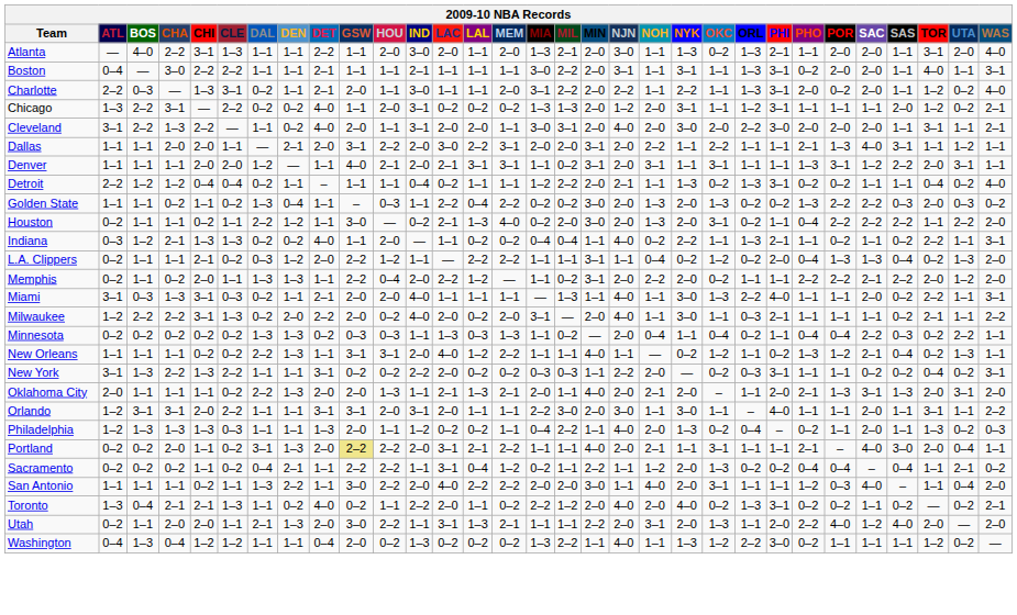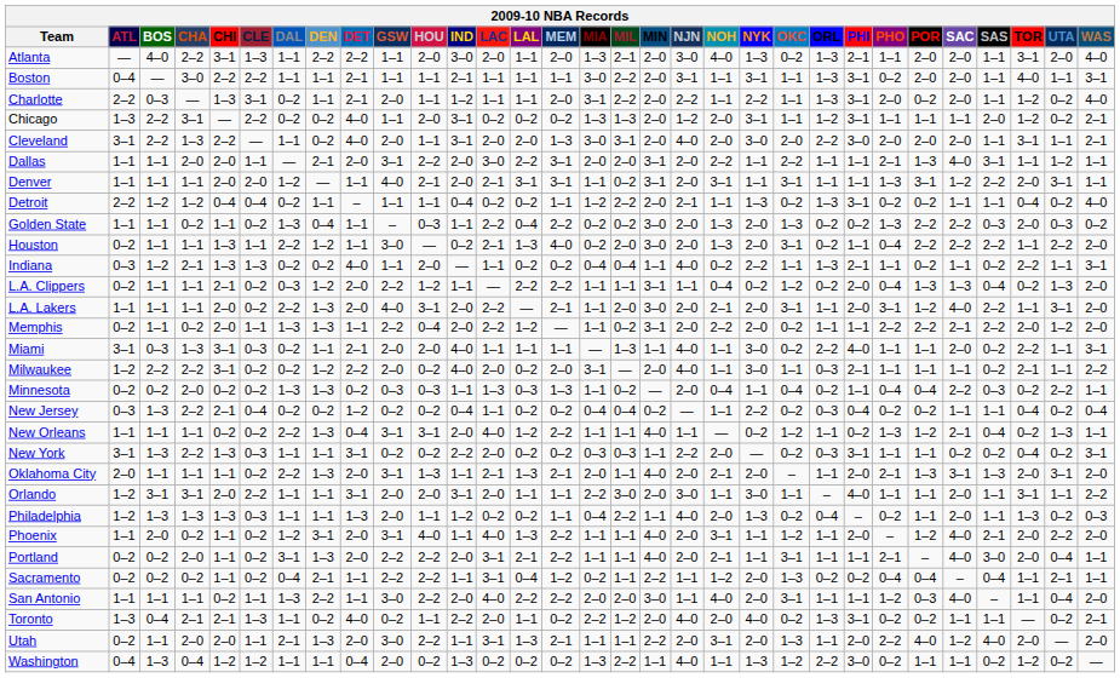 <table class="wikitable mw-collapsible mw-collapsed" style="font-size:86%; text-align:center;">
 <tr>
 <th colspan=31>2009-10 NBA Records</th>
 </tr>
 <tr>
 <th width=100>Team</th>
 <th style="background:#00004d;color:#C41E3a;width=35">ATL</th>
 <th style="background:#006400;color:#FFFFFF;width=35">BOS</th>
 <th style="background:#253E6A;color:#DF5106;width=35">CHA</th>
 <th style="background:#FF0000;color:#000000;width=35">CHI</th>
 <th style="background:#9F1F32;color:#001D43;width=35">CLE</th>
 <th style="background:#0055BA;color:#898D8F;width=35">DAL</th>
 <th style="background:#4C92CC;color:#FDB827;width=35">DEN</th>
 <th style="background:#006BB7;color:#ED164B;width=35">DET</th>
 <th style="background:#072E63;color:#DC5A34;width=35">GSW</th>
 <th style="background:#D31145;color:#CBD4D8;width=35">HOU</th>
 <th style="background:#000080;color:#FFD700;width=35">IND</th>
 <th style="background:#F9160D;color:#1A2E8B;width=35">LAC</th>
 <th style="background:#800080;color:#FFD700;width=35">LAL</th>
 <th style="background:#00265B;color:#BAD1EB;width=35">MEM</th>
 <th style="background:#000000;color:#8B0000;width=35">MIA</th>
 <th style="background:#00471B;color:#AC1A2F;width=35">MIL</th>
 <th style="background:#044D80;color:#000000;width=35">MIN</th>
 <th style="background:#12305B;color:#C4CED4;width=35">NJN</th>
 <th style="background:#0093B1;color:#FDB827;width=35">NOH</th>
 <th style="background:#0000FF;color:#FF8C00;width=35">NYK</th>
 <th style="background:#007DC3;color:#F05033;width=35">OKC</th>
 <th style="background:#0000FF;color:#000000;width=35">ORL</th>
 <th style="background:#FF0000;color:#0000FF;width=35">PHI</th>
 <th style="background:#800080;color:#FF4500;width=35">PHO</th>
 <th style="background:#000000;color:#FF0000;width=35">POR</th>
 <th style="background:#6846A8;color:#FFFFFF;width=35">SAC</th>
 <th style="background:#000000;color:#C0C0C0;width=35">SAS</th>
 <th style="background:#FF0000;color:#000000;width=35">TOR</th>
 <th style="background:#042A5C;color:#4C8ECC;width=35">UTA</th>
 <th style="background:#044D7D;color:#BC7A44;width=35">WAS</th>
 </tr>
 <tr>
 <td style="text-align:left;"><a href='#'>Atlanta</a></td>
 <td>—</td>
 <td>4–0</td>
 <td>2–2</td>
 <td>3–1</td>
 <td>1–3</td>
 <td>1–1</td>
-<td>1–1</td>
+<td>2–2</td>
 <td>2–2</td>
 <td>1–1</td>
 <td>2–0</td>
 <td>3–0</td>
 <td>2–0</td>
 <td>1–1</td>
 <td>2–0</td>
 <td>1–3</td>
 <td>2–1</td>
 <td>2–0</td>
 <td>3–0</td>
-<td>1–1</td>
+<td>4–0</td>
 <td>1–3</td>
 <td>0–2</td>
 <td>1–3</td>
 <td>2–1</td>
 <td>1–1</td>
 <td>2–0</td>
 <td>2–0</td>
 <td>1–1</td>
 <td>3–1</td>
 <td>2–0</td>
 <td>4–0</td>
 </tr>
 <tr>
 <td style="text-align:left;"><a href='#'>Boston</a></td>
 <td>0–4</td>
 <td>—</td>
 <td>3–0</td>
 <td>2–2</td>
 <td>2–2</td>
 <td>1–1</td>
 <td>1–1</td>
 <td>2–1</td>
 <td>1–1</td>
 <td>1–1</td>
 <td>2–1</td>
 <td>1–1</td>
 <td>1–1</td>
 <td>1–1</td>
 <td>3–0</td>
 <td>2–2</td>
 <td>2–0</td>
 <td>3–1</td>
 <td>1–1</td>
 <td>3–1</td>
 <td>1–1</td>
 <td>1–3</td>
 <td>3–1</td>
 <td>0–2</td>
 <td>2–0</td>
 <td>2–0</td>
 <td>1–1</td>
 <td>4–0</td>
 <td>1–1</td>
 <td>3–1</td>
 </tr>
 <tr>
 <td style="text-align:left;"><a href='#'>Charlotte</a></td>
 <td>2–2</td>
 <td>0–3</td>
 <td>—</td>
 <td>1–3</td>
 <td>3–1</td>
 <td>0–2</td>
 <td>1–1</td>
 <td>2–1</td>
 <td>2–0</td>
 <td>1–1</td>
-<td>3–0</td>
+<td>1–2</td>
 <td>1–1</td>
 <td>1–1</td>
 <td>2–0</td>
 <td>3–1</td>
 <td>2–2</td>
 <td>2–0</td>
 <td>2–2</td>
 <td>1–1</td>
 <td>2–2</td>
 <td>1–1</td>
 <td>1–3</td>
 <td>3–1</td>
 <td>2–0</td>
 <td>0–2</td>
 <td>2–0</td>
 <td>1–1</td>
 <td>1–2</td>
 <td>0–2</td>
 <td>4–0</td>
 </tr>
 <tr>
 <td style="text-align:left;">Chicago</td>
 <td>1–3</td>
 <td>2–2</td>
 <td>3–1</td>
 <td>—</td>
 <td>2–2</td>
 <td>0–2</td>
 <td>0–2</td>
 <td>4–0</td>
 <td>1–1</td>
 <td>2–0</td>
 <td>3–1</td>
 <td>0–2</td>
 <td>0–2</td>
 <td>0–2</td>
 <td>1–3</td>
 <td>1–3</td>
 <td>2–0</td>
 <td>1–2</td>
 <td>2–0</td>
 <td>3–1</td>
 <td>1–1</td>
 <td>1–2</td>
 <td>3–1</td>
 <td>1–1</td>
 <td>1–1</td>
 <td>1–1</td>
 <td>2–0</td>
 <td>1–2</td>
 <td>0–2</td>
 <td>2–1</td>
 </tr>
 <tr>
 <td style="text-align:left;"><a href='#'>Cleveland</a></td>
 <td>3–1</td>
 <td>2–2</td>
 <td>1–3</td>
 <td>2–2</td>
 <td>—</td>
 <td>1–1</td>
 <td>0–2</td>
 <td>4–0</td>
 <td>2–0</td>
 <td>1–1</td>
 <td>3–1</td>
 <td>2–0</td>
 <td>2–0</td>
-<td>1–1</td>
+<td>1–3</td>
 <td>3–0</td>
 <td>3–1</td>
 <td>2–0</td>
 <td>4–0</td>
 <td>2–0</td>
 <td>3–0</td>
 <td>2–0</td>
 <td>2–2</td>
 <td>3–0</td>
 <td>2–0</td>
 <td>2–0</td>
 <td>2–0</td>
 <td>1–1</td>
 <td>3–1</td>
 <td>1–1</td>
 <td>2–1</td>
 </tr>
 <tr>
 <td style="text-align:left;"><a href='#'>Dallas</a></td>
 <td>1–1</td>
 <td>1–1</td>
 <td>2–0</td>
 <td>2–0</td>
 <td>1–1</td>
 <td>—</td>
 <td>2–1</td>
 <td>2–0</td>
 <td>3–1</td>
 <td>2–2</td>
 <td>2–0</td>
 <td>3–0</td>
 <td>2–2</td>
 <td>3–1</td>
 <td>2–0</td>
 <td>2–0</td>
 <td>3–1</td>
 <td>2–0</td>
 <td>2–2</td>
 <td>1–1</td>
 <td>2–2</td>
 <td>1–1</td>
 <td>1–1</td>
 <td>2–1</td>
 <td>1–3</td>
 <td>4–0</td>
 <td>3–1</td>
 <td>1–1</td>
 <td>1–2</td>
 <td>1–1</td>
 </tr>
 <tr>
 <td style="text-align:left;"><a href='#'>Denver</a></td>
 <td>1–1</td>
 <td>1–1</td>
 <td>1–1</td>
 <td>2–0</td>
 <td>2–0</td>
 <td>1–2</td>
 <td>—</td>
 <td>1–1</td>
 <td>4–0</td>
 <td>2–1</td>
 <td>2–0</td>
 <td>2–1</td>
 <td>3–1</td>
 <td>3–1</td>
 <td>1–1</td>
 <td>0–2</td>
 <td>3–1</td>
 <td>2–0</td>
 <td>3–1</td>
 <td>1–1</td>
 <td>3–1</td>
 <td>1–1</td>
 <td>1–1</td>
 <td>1–3</td>
 <td>3–1</td>
 <td>1–2</td>
 <td>2–2</td>
 <td>2–0</td>
 <td>3–1</td>
 <td>1–1</td>
 </tr>
 <tr>
 <td style="text-align:left;"><a href='#'>Detroit</a></td>
 <td>2–2</td>
 <td>1–2</td>
 <td>1–2</td>
 <td>0–4</td>
 <td>0–4</td>
 <td>0–2</td>
 <td>1–1</td>
 <td>–</td>
 <td>1–1</td>
 <td>1–1</td>
 <td>0–4</td>
 <td>0–2</td>
-<td>1–1</td>
+<td>0–2</td>
 <td>1–1</td>
 <td>1–2</td>
 <td>2–2</td>
 <td>2–0</td>
 <td>2–1</td>
 <td>1–1</td>
 <td>1–3</td>
 <td>0–2</td>
 <td>1–3</td>
 <td>3–1</td>
 <td>0–2</td>
 <td>0–2</td>
 <td>1–1</td>
 <td>1–1</td>
 <td>0–4</td>
 <td>0–2</td>
 <td>4–0</td>
 </tr>
 <tr>
 <td style="text-align:left;"><a href='#'>Golden State</a></td>
 <td>1–1</td>
 <td>1–1</td>
 <td>0–2</td>
 <td>1–1</td>
 <td>0–2</td>
 <td>1–3</td>
 <td>0–4</td>
 <td>1–1</td>
 <td>–</td>
 <td>0–3</td>
 <td>1–1</td>
 <td>2–2</td>
 <td>0–4</td>
 <td>2–2</td>
 <td>0–2</td>
 <td>0–2</td>
 <td>3–0</td>
 <td>2–0</td>
 <td>1–3</td>
 <td>2–0</td>
 <td>1–3</td>
 <td>0–2</td>
 <td>0–2</td>
 <td>1–3</td>
 <td>2–2</td>
 <td>2–2</td>
 <td>0–3</td>
 <td>2–0</td>
 <td>0–3</td>
 <td>0–2</td>
 </tr>
 <tr>
 <td style="text-align:left;"><a href='#'>Houston</a></td>
 <td>0–2</td>
 <td>1–1</td>
 <td>1–1</td>
-<td>0–2</td>
+<td>1–3</td>
 <td>1–1</td>
 <td>2–2</td>
 <td>1–2</td>
 <td>1–1</td>
 <td>3–0</td>
 <td>—</td>
 <td>0–2</td>
 <td>2–1</td>
 <td>1–3</td>
 <td>4–0</td>
 <td>0–2</td>
 <td>2–0</td>
 <td>3–0</td>
 <td>2–0</td>
 <td>1–3</td>
 <td>2–0</td>
 <td>3–1</td>
 <td>0–2</td>
 <td>1–1</td>
 <td>0–4</td>
 <td>2–2</td>
 <td>2–2</td>
 <td>2–2</td>
 <td>1–1</td>
 <td>2–2</td>
 <td>2–0</td>
 </tr>
 <tr>
 <td style="text-align:left;"><a href='#'>Indiana</a></td>
 <td>0–3</td>
 <td>1–2</td>
 <td>2–1</td>
 <td>1–3</td>
 <td>1–3</td>
 <td>0–2</td>
 <td>0–2</td>
 <td>4–0</td>
 <td>1–1</td>
 <td>2–0</td>
 <td>—</td>
 <td>1–1</td>
 <td>0–2</td>
 <td>0–2</td>
 <td>0–4</td>
 <td>0–4</td>
 <td>1–1</td>
 <td>4–0</td>
 <td>0–2</td>
 <td>2–2</td>
 <td>1–1</td>
 <td>1–3</td>
 <td>2–1</td>
 <td>1–1</td>
 <td>0–2</td>
 <td>1–1</td>
 <td>0–2</td>
 <td>2–2</td>
 <td>1–1</td>
 <td>3–1</td>
 </tr>
 <tr>
 <td style="text-align:left;"><a href='#'>L.A. Clippers</a></td>
 <td>0–2</td>
 <td>1–1</td>
 <td>1–1</td>
 <td>2–1</td>
 <td>0–2</td>
 <td>0–3</td>
 <td>1–2</td>
 <td>2–0</td>
 <td>2–2</td>
 <td>1–2</td>
 <td>1–1</td>
 <td>—</td>
 <td>2–2</td>
 <td>2–2</td>
 <td>1–1</td>
 <td>1–1</td>
 <td>3–1</td>
 <td>1–1</td>
 <td>0–4</td>
 <td>0–2</td>
 <td>1–2</td>
 <td>0–2</td>
 <td>2–0</td>
 <td>0–4</td>
 <td>1–3</td>
 <td>1–3</td>
 <td>0–4</td>
 <td>0–2</td>
 <td>1–3</td>
 <td>2–0</td>
 </tr>
 <tr>
+<td style="text-align:left;"><a href='#'>L.A. Lakers</a></td>
+<td>1–1</td>
+<td>1–1</td>
+<td>1–1</td>
+<td>2–0</td>
+<td>0–2</td>
+<td>2–2</td>
+<td>1–3</td>
+<td>2–0</td>
+<td>4–0</td>
+<td>3–1</td>
+<td>2–0</td>
+<td>2–2</td>
+<td>—</td>
+<td>2–1</td>
+<td>1–1</td>
+<td>2–0</td>
+<td>3–0</td>
+<td>2–0</td>
+<td>2–1</td>
+<td>2–0</td>
+<td>3–1</td>
+<td>1–1</td>
+<td>2–0</td>
+<td>3–1</td>
+<td>1–2</td>
+<td>4–0</td>
+<td>2–2</td>
+<td>1–1</td>
+<td>3–1</td>
+<td>2–0</td>
+</tr>
+<tr>
 <td style="text-align:left;"><a href='#'>Memphis</a></td>
 <td>0–2</td>
 <td>1–1</td>
 <td>0–2</td>
 <td>2–0</td>
 <td>1–1</td>
 <td>1–3</td>
 <td>1–3</td>
 <td>1–1</td>
 <td>2–2</td>
 <td>0–4</td>
 <td>2–0</td>
 <td>2–2</td>
 <td>1–2</td>
 <td>—</td>
 <td>1–1</td>
 <td>0–2</td>
 <td>3–1</td>
 <td>2–0</td>
 <td>2–2</td>
 <td>2–0</td>
 <td>0–2</td>
 <td>1–1</td>
 <td>1–1</td>
 <td>2–2</td>
 <td>2–2</td>
 <td>2–1</td>
 <td>2–2</td>
 <td>2–0</td>
 <td>1–2</td>
 <td>2–0</td>
 </tr>
 <tr>
 <td style="text-align:left;"><a href='#'>Miami</a></td>
 <td>3–1</td>
 <td>0–3</td>
 <td>1–3</td>
 <td>3–1</td>
 <td>0–3</td>
 <td>0–2</td>
 <td>1–1</td>
 <td>2–1</td>
 <td>2–0</td>
 <td>2–0</td>
 <td>4–0</td>
 <td>1–1</td>
 <td>1–1</td>
 <td>1–1</td>
 <td>—</td>
 <td>1–3</td>
 <td>1–1</td>
 <td>4–0</td>
 <td>1–1</td>
 <td>3–0</td>
-<td>1–3</td>
+<td>0–2</td>
 <td>2–2</td>
 <td>4–0</td>
 <td>1–1</td>
 <td>1–1</td>
 <td>2–0</td>
 <td>0–2</td>
 <td>2–2</td>
 <td>1–1</td>
 <td>3–1</td>
 </tr>
 <tr>
 <td style="text-align:left;"><a href='#'>Milwaukee</a></td>
 <td>1–2</td>
 <td>2–2</td>
 <td>2–2</td>
 <td>3–1</td>
-<td>1–3</td>
 <td>0–2</td>
-<td>2–0</td>
+<td>0–2</td>
+<td>1–2</td>
 <td>2–2</td>
 <td>2–0</td>
 <td>0–2</td>
 <td>4–0</td>
 <td>2–0</td>
 <td>0–2</td>
 <td>2–0</td>
 <td>3–1</td>
 <td>—</td>
 <td>2–0</td>
 <td>4–0</td>
 <td>1–1</td>
 <td>3–0</td>
 <td>1–1</td>
 <td>0–3</td>
 <td>2–1</td>
 <td>1–1</td>
 <td>1–1</td>
 <td>1–1</td>
 <td>0–2</td>
 <td>2–1</td>
 <td>1–1</td>
 <td>2–2</td>
 </tr>
 <tr>
 <td style="text-align:left;"><a href='#'>Minnesota</a></td>
 <td>0–2</td>
 <td>0–2</td>
-<td>0–2</td>
+<td>2–0</td>
 <td>0–2</td>
 <td>0–2</td>
 <td>1–3</td>
 <td>1–3</td>
 <td>0–2</td>
 <td>0–3</td>
 <td>0–3</td>
 <td>1–1</td>
 <td>1–3</td>
 <td>0–3</td>
 <td>1–3</td>
 <td>1–1</td>
 <td>0–2</td>
 <td>—</td>
 <td>2–0</td>
 <td>0–4</td>
 <td>1–1</td>
 <td>0–4</td>
 <td>0–2</td>
 <td>1–1</td>
 <td>0–4</td>
 <td>0–4</td>
 <td>2–2</td>
 <td>0–3</td>
 <td>0–2</td>
 <td>2–2</td>
 <td>1–1</td>
 </tr>
 <tr>
+<td style="text-align:left;"><a href='#'>New Jersey</a></td>
+<td>0–3</td>
+<td>1–3</td>
+<td>2–2</td>
+<td>2–1</td>
+<td>0–4</td>
+<td>0–2</td>
+<td>0–2</td>
+<td>1–2</td>
+<td>0–2</td>
+<td>0–2</td>
+<td>0–4</td>
+<td>1–1</td>
+<td>0–2</td>
+<td>0–2</td>
+<td>0–4</td>
+<td>0–4</td>
+<td>0–2</td>
+<td>—</td>
+<td>1–1</td>
+<td>2–2</td>
+<td>0–2</td>
+<td>0–3</td>
+<td>0–4</td>
+<td>0–2</td>
+<td>0–2</td>
+<td>1–1</td>
+<td>1–1</td>
+<td>0–4</td>
+<td>0–2</td>
+<td>0–4</td>
+</tr>
+<tr>
 <td style="text-align:left;"><a href='#'>New Orleans</a></td>
 <td>1–1</td>
 <td>1–1</td>
 <td>1–1</td>
 <td>0–2</td>
 <td>0–2</td>
 <td>2–2</td>
 <td>1–3</td>
-<td>1–1</td>
+<td>0–4</td>
 <td>3–1</td>
 <td>3–1</td>
 <td>2–0</td>
 <td>4–0</td>
 <td>1–2</td>
 <td>2–2</td>
 <td>1–1</td>
 <td>1–1</td>
 <td>4–0</td>
 <td>1–1</td>
 <td>—</td>
 <td>0–2</td>
 <td>1–2</td>
 <td>1–1</td>
 <td>0–2</td>
 <td>1–3</td>
 <td>1–2</td>
 <td>2–1</td>
 <td>0–4</td>
 <td>0–2</td>
 <td>1–3</td>
 <td>1–1</td>
 </tr>
 <tr>
 <td style="text-align:left;"><a href='#'>New York</a></td>
 <td>3–1</td>
 <td>1–3</td>
 <td>2–2</td>
 <td>1–3</td>
-<td>2–2</td>
+<td>0–3</td>
 <td>1–1</td>
 <td>1–1</td>
 <td>3–1</td>
 <td>0–2</td>
 <td>0–2</td>
 <td>2–2</td>
 <td>2–0</td>
 <td>0–2</td>
 <td>0–2</td>
 <td>0–3</td>
 <td>0–3</td>
 <td>1–1</td>
 <td>2–2</td>
 <td>2–0</td>
 <td>—</td>
 <td>0–2</td>
 <td>0–3</td>
 <td>3–1</td>
 <td>1–1</td>
 <td>1–1</td>
 <td>0–2</td>
 <td>0–2</td>
 <td>0–4</td>
 <td>0–2</td>
 <td>3–1</td>
 </tr>
 <tr>
 <td style="text-align:left;"><a href='#'>Oklahoma City</a></td>
 <td>2–0</td>
 <td>1–1</td>
 <td>1–1</td>
 <td>1–1</td>
 <td>0–2</td>
 <td>2–2</td>
 <td>1–3</td>
 <td>2–0</td>
-<td>2–0</td>
+<td>3–1</td>
 <td>1–3</td>
 <td>1–1</td>
 <td>2–1</td>
 <td>1–3</td>
 <td>2–1</td>
 <td>2–0</td>
 <td>1–1</td>
 <td>4–0</td>
 <td>2–0</td>
 <td>2–1</td>
 <td>2–0</td>
 <td>–</td>
 <td>1–1</td>
 <td>2–0</td>
 <td>2–1</td>
 <td>1–3</td>
 <td>3–1</td>
 <td>1–3</td>
 <td>2–0</td>
 <td>3–1</td>
 <td>2–0</td>
 </tr>
 <tr>
 <td style="text-align:left;"><a href='#'>Orlando</a></td>
 <td>1–2</td>
 <td>3–1</td>
 <td>3–1</td>
 <td>2–0</td>
 <td>2–2</td>
 <td>1–1</td>
 <td>1–1</td>
 <td>3–1</td>
-<td>3–1</td>
+<td>2–0</td>
 <td>2–0</td>
 <td>3–1</td>
 <td>2–0</td>
 <td>1–1</td>
 <td>1–1</td>
 <td>2–2</td>
 <td>3–0</td>
 <td>2–0</td>
 <td>3–0</td>
 <td>1–1</td>
 <td>3–0</td>
 <td>1–1</td>
 <td>–</td>
 <td>4–0</td>
 <td>1–1</td>
 <td>1–1</td>
 <td>2–0</td>
 <td>1–1</td>
 <td>3–1</td>
 <td>1–1</td>
 <td>2–2</td>
 </tr>
 <tr>
 <td style="text-align:left;"><a href='#'>Philadelphia</a></td>
 <td>1–2</td>
 <td>1–3</td>
 <td>1–3</td>
 <td>1–3</td>
 <td>0–3</td>
 <td>1–1</td>
 <td>1–1</td>
 <td>1–3</td>
 <td>2–0</td>
 <td>1–1</td>
 <td>1–2</td>
 <td>0–2</td>
 <td>0–2</td>
 <td>1–1</td>
 <td>0–4</td>
 <td>2–2</td>
 <td>1–1</td>
 <td>4–0</td>
 <td>2–0</td>
 <td>1–3</td>
 <td>0–2</td>
 <td>0–4</td>
 <td>–</td>
 <td>0–2</td>
 <td>1–1</td>
 <td>2–0</td>
 <td>1–1</td>
 <td>1–3</td>
 <td>0–2</td>
 <td>0–3</td>
 </tr>
 <tr>
+<td style="text-align:left;"><a href='#'>Phoenix</a></td>
+<td>1–1</td>
+<td>2–0</td>
+<td>0–2</td>
+<td>1–1</td>
+<td>0–2</td>
+<td>1–2</td>
+<td>3–1</td>
+<td>2–0</td>
+<td>3–1</td>
+<td>4–0</td>
+<td>1–1</td>
+<td>4–0</td>
+<td>1–3</td>
+<td>2–2</td>
+<td>1–1</td>
+<td>1–1</td>
+<td>4–0</td>
+<td>2–0</td>
+<td>3–1</td>
+<td>1–1</td>
+<td>1–2</td>
+<td>1–1</td>
+<td>2–0</td>
+<td>–</td>
+<td>1–2</td>
+<td>4–0</td>
+<td>2–1</td>
+<td>2–0</td>
+<td>2–2</td>
+<td>2–0</td>
+</tr>
+<tr>
 <td style="text-align:left;"><a href='#'>Portland</a></td>
 <td>0–2</td>
 <td>0–2</td>
 <td>2–0</td>
 <td>1–1</td>
 <td>0–2</td>
 <td>3–1</td>
 <td>1–3</td>
 <td>2–0</td>
-<td style="background: khaki;">2–2</td>
+<td>2–2</td>
 <td>2–2</td>
 <td>2–0</td>
 <td>3–1</td>
 <td>2–1</td>
 <td>2–2</td>
 <td>1–1</td>
 <td>1–1</td>
 <td>4–0</td>
 <td>2–0</td>
 <td>2–1</td>
 <td>1–1</td>
 <td>3–1</td>
 <td>1–1</td>
 <td>1–1</td>
 <td>2–1</td>
 <td>–</td>
 <td>4–0</td>
 <td>3–0</td>
 <td>2–0</td>
 <td>0–4</td>
 <td>1–1</td>
 </tr>
 <tr>
 <td style="text-align:left;"><a href='#'>Sacramento</a></td>
 <td>0–2</td>
 <td>0–2</td>
 <td>0–2</td>
 <td>1–1</td>
 <td>0–2</td>
 <td>0–4</td>
 <td>2–1</td>
 <td>1–1</td>
 <td>2–2</td>
 <td>2–2</td>
 <td>1–1</td>
 <td>3–1</td>
 <td>0–4</td>
 <td>1–2</td>
 <td>0–2</td>
 <td>1–1</td>
 <td>2–2</td>
 <td>1–1</td>
 <td>1–2</td>
 <td>2–0</td>
 <td>1–3</td>
 <td>0–2</td>
 <td>0–2</td>
 <td>0–4</td>
 <td>0–4</td>
 <td>–</td>
 <td>0–4</td>
 <td>1–1</td>
 <td>2–1</td>
-<td>0–2</td>
+<td>1–1</td>
 </tr>
 <tr>
 <td style="text-align:left;"><a href='#'>San Antonio</a></td>
 <td>1–1</td>
 <td>1–1</td>
 <td>1–1</td>
 <td>0–2</td>
 <td>1–1</td>
 <td>1–3</td>
 <td>2–2</td>
 <td>1–1</td>
 <td>3–0</td>
 <td>2–2</td>
 <td>2–0</td>
 <td>4–0</td>
 <td>2–2</td>
 <td>2–2</td>
 <td>2–0</td>
 <td>2–0</td>
 <td>3–0</td>
 <td>1–1</td>
 <td>4–0</td>
 <td>2–0</td>
 <td>3–1</td>
 <td>1–1</td>
 <td>1–1</td>
 <td>1–2</td>
 <td>0–3</td>
 <td>4–0</td>
 <td>–</td>
 <td>1–1</td>
 <td>0–4</td>
 <td>2–0</td>
 </tr>
 <tr>
 <td style="text-align:left;"><a href='#'>Toronto</a></td>
 <td>1–3</td>
 <td>0–4</td>
 <td>2–1</td>
 <td>2–1</td>
 <td>1–3</td>
 <td>1–1</td>
 <td>0–2</td>
 <td>4–0</td>
 <td>0–2</td>
 <td>1–1</td>
 <td>2–2</td>
 <td>2–0</td>
 <td>1–1</td>
 <td>0–2</td>
 <td>2–2</td>
 <td>1–2</td>
 <td>2–0</td>
 <td>4–0</td>
 <td>2–0</td>
 <td>4–0</td>
 <td>0–2</td>
 <td>1–3</td>
 <td>3–1</td>
 <td>0–2</td>
 <td>0–2</td>
 <td>1–1</td>
-<td>0–2</td>
+<td>1–1</td>
 <td>—</td>
 <td>0–2</td>
 <td>2–1</td>
 </tr>
 <tr>
 <td style="text-align:left;"><a href='#'>Utah</a></td>
 <td>0–2</td>
 <td>1–1</td>
 <td>2–0</td>
 <td>2–0</td>
 <td>1–1</td>
 <td>2–1</td>
 <td>1–3</td>
 <td>2–0</td>
 <td>3–0</td>
 <td>2–2</td>
 <td>1–1</td>
 <td>3–1</td>
 <td>1–3</td>
 <td>2–1</td>
 <td>1–1</td>
 <td>1–1</td>
 <td>2–2</td>
 <td>2–0</td>
 <td>3–1</td>
 <td>2–0</td>
 <td>1–3</td>
 <td>1–1</td>
 <td>2–0</td>
 <td>2–2</td>
 <td>4–0</td>
 <td>1–2</td>
 <td>4–0</td>
 <td>2–0</td>
 <td>—</td>
 <td>2–0</td>
 </tr>
 <tr>
 <td style="text-align:left;"><a href='#'>Washington</a></td>
 <td>0–4</td>
 <td>1–3</td>
 <td>0–4</td>
 <td>1–2</td>
 <td>1–2</td>
 <td>1–1</td>
 <td>1–1</td>
 <td>0–4</td>
 <td>2–0</td>
 <td>0–2</td>
 <td>1–3</td>
 <td>0–2</td>
 <td>0–2</td>
 <td>0–2</td>
 <td>1–3</td>
 <td>2–2</td>
 <td>1–1</td>
 <td>4–0</td>
 <td>1–1</td>
 <td>1–3</td>
 <td>1–2</td>
 <td>2–2</td>
 <td>3–0</td>
 <td>0–2</td>
 <td>1–1</td>
 <td>1–1</td>
-<td>1–1</td>
+<td>0–2</td>
 <td>1–2</td>
 <td>0–2</td>
 <td>—</td>
 </tr>
 </table>
